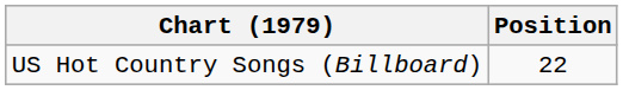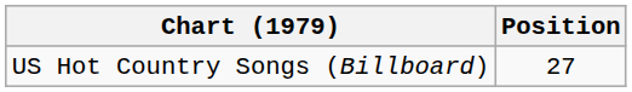 <table class="wikitable">
 <tr>
 <th>Chart (1979)</th>
 <th>Position</th>
 </tr>
 <tr>
 <td>US Hot Country Songs (<em>Billboard</em>)</td>
-<td align="center">22</td>
+<td align="center">27</td>
 </tr>
 </table>
